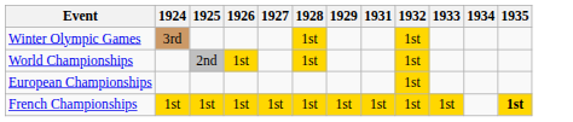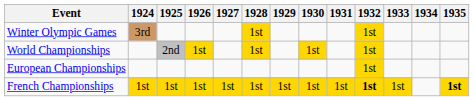 <table class="wikitable">
 <tr>
 <th>Event</th>
 <th>1924</th>
 <th>1925</th>
 <th>1926</th>
 <th>1927</th>
 <th>1928</th>
 <th>1929</th>
+<th>1930</th>
 <th>1931</th>
 <th>1932</th>
 <th>1933</th>
 <th>1934</th>
 <th>1935</th>
 </tr>
 <tr>
 <td><a href='#'>Winter Olympic Games</a></td>
 <td align="center" bgcolor="cc9966">3rd</td>
 <td></td>
 <td></td>
 <td></td>
 <td align="center" bgcolor="gold">1st</td>
 <td></td>
 <td></td>
+<td></td>
 <td align="center" bgcolor="gold">1st</td>
 <td></td>
 <td></td>
 <td></td>
 </tr>
 <tr>
 <td><a href='#'>World Championships</a></td>
 <td></td>
 <td align="center" bgcolor="silver">2nd</td>
 <td align="center" bgcolor="gold">1st</td>
 <td></td>
 <td align="center" bgcolor="gold">1st</td>
 <td></td>
+<td align="center" bgcolor="gold">1st</td>
 <td></td>
 <td align="center" bgcolor="gold">1st</td>
 <td></td>
 <td></td>
 <td></td>
 </tr>
 <tr>
 <td><a href='#'>European Championships</a></td>
+<td></td>
 <td></td>
 <td></td>
 <td></td>
 <td></td>
 <td></td>
 <td></td>
 <td></td>
 <td align="center" bgcolor="gold">1st</td>
 <td></td>
 <td></td>
 <td></td>
 </tr>
 <tr>
 <td><a href='#'>French Championships</a></td>
 <td align="center" bgcolor="gold">1st</td>
 <td align="center" bgcolor="gold">1st</td>
 <td align="center" bgcolor="gold">1st</td>
 <td align="center" bgcolor="gold">1st</td>
 <td align="center" bgcolor="gold">1st</td>
 <td align="center" bgcolor="gold">1st</td>
 <td align="center" bgcolor="gold">1st</td>
 <td align="center" bgcolor="gold">1st</td>
+<td align="center" bgcolor="gold"><strong>1st</strong></td>
 <td align="center" bgcolor="gold">1st</td>
 <td></td>
 <td align="center" bgcolor="gold"><strong>1st</strong></td>
 </tr>
 </table>
